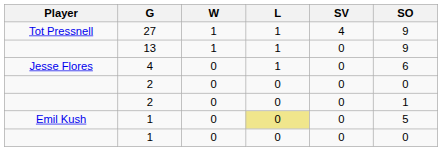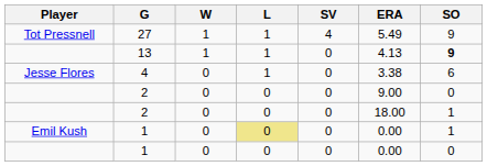 <table class="wikitable sortable">
 <tr>
 <th bgcolor="#DDDDFF" width="16%">Player</th>
 <th bgcolor="#DDDDFF" width="9%">G</th>
 <th bgcolor="#DDDDFF" width="9%">W</th>
 <th bgcolor="#DDDDFF" width="9%">L</th>
 <th bgcolor="#DDDDFF" width="9%">SV</th>
+<th bgcolor="#DDDDFF" width="9%">ERA</th>
 <th bgcolor="#DDDDFF" width="9%">SO</th>
 </tr>
 <tr align="center">
 <td><a href='#'>Tot Pressnell</a></td>
 <td>27</td>
 <td>1</td>
 <td>1</td>
 <td>4</td>
+<td>5.49</td>
 <td>9</td>
 </tr>
 <tr align=center>
 <td></td>
 <td>13</td>
 <td>1</td>
 <td>1</td>
 <td>0</td>
-<td>9</td>
+<td>4.13</td>
+<td><strong>9</strong></td>
 </tr>
 <tr align="center">
 <td><a href='#'>Jesse Flores</a></td>
 <td>4</td>
 <td>0</td>
 <td>1</td>
 <td>0</td>
+<td>3.38</td>
 <td>6</td>
 </tr>
 <tr align=center>
 <td></td>
 <td>2</td>
 <td>0</td>
 <td>0</td>
 <td>0</td>
+<td>9.00</td>
 <td>0</td>
 </tr>
 <tr align="center">
 <td></td>
 <td>2</td>
 <td>0</td>
 <td>0</td>
 <td>0</td>
+<td>18.00</td>
 <td>1</td>
 </tr>
 <tr align="center">
 <td><a href='#'>Emil Kush</a></td>
 <td>1</td>
 <td>0</td>
 <td style="background: khaki;">0</td>
 <td>0</td>
-<td>5</td>
+<td>0.00</td>
+<td>1</td>
 </tr>
 <tr align=center>
 <td></td>
 <td>1</td>
 <td>0</td>
 <td>0</td>
 <td>0</td>
+<td>0.00</td>
 <td>0</td>
 </tr>
 </table>
